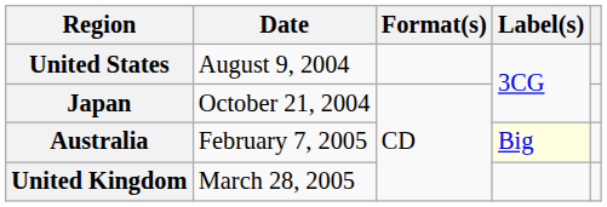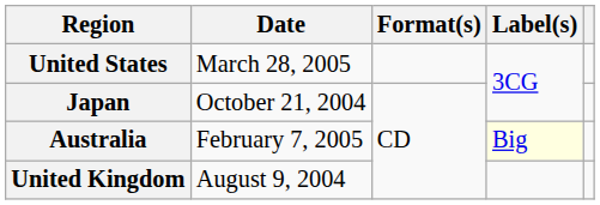 <table class="wikitable plainrowheaders">
 <tr>
 <th scope="col">Region</th>
 <th scope="col">Date</th>
 <th scope="col">Format(s)</th>
 <th scope="col">Label(s)</th>
 <th scope="col"></th>
 </tr>
 <tr>
 <th scope="row">United States</th>
-<td>August 9, 2004</td>
+<td>March 28, 2005</td>
 <td></td>
 <td rowspan="2"><a href='#'>3CG</a></td>
 <td align="center"></td>
 </tr>
 <tr>
 <th scope="row">Japan</th>
 <td>October 21, 2004</td>
 <td rowspan="3">CD</td>
 <td align="center"></td>
 </tr>
 <tr>
 <th scope="row">Australia</th>
 <td>February 7, 2005</td>
 <td style="background: lightyellow;"><a href='#'>Big</a></td>
 <td align="center"></td>
 </tr>
 <tr>
 <th scope="row">United Kingdom</th>
-<td>March 28, 2005</td>
+<td>August 9, 2004</td>
 <td></td>
 <td align="center"></td>
 </tr>
 </table>
